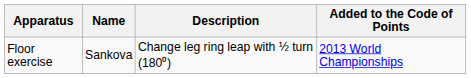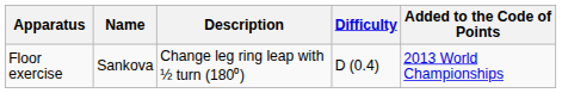 <table class="wikitable">
 <tr>
 <th>Apparatus</th>
 <th>Name</th>
 <th>Description</th>
+<th><a href='#'>Difficulty</a></th>
 <th>Added to the Code of Points</th>
 </tr>
 <tr>
 <td>Floor exercise</td>
 <td>Sankova</td>
 <td>Change leg ring leap with ½ turn (180⁰)</td>
+<td>D (0.4)</td>
 <td><a href='#'>2013 World Championships</a></td>
 </tr>
 </table>
